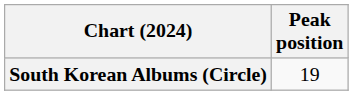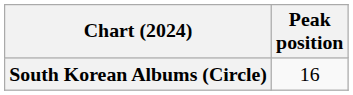 <table class="wikitable plainrowheaders" style="text-align:center">
 <tr>
 <th scope="col">Chart (2024)</th>
 <th scope="col">Peak<br>position</th>
 </tr>
 <tr>
 <th scope="row">South Korean Albums (Circle)</th>
-<td>19</td>
+<td>16</td>
 </tr>
 </table>
